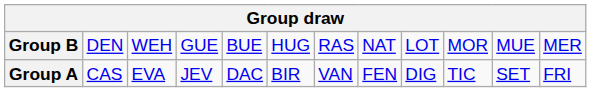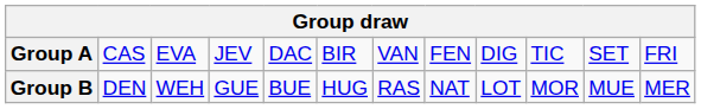 <table class="wikitable" style="text-align:center; font-size:85%">
 <tr>
 <th colspan="12">Group draw</th>
+</tr>
+<tr>
+<th>Group A</th>
+<td align="left"> <a href='#'>CAS</a></td>
+<td align="left"> <a href='#'>EVA</a></td>
+<td align="left"> <a href='#'>JEV</a></td>
+<td align="left"> <a href='#'>DAC</a></td>
+<td align="left"> <a href='#'>BIR</a></td>
+<td align="left"> <a href='#'>VAN</a></td>
+<td align="left"> <a href='#'>FEN</a></td>
+<td align="left"> <a href='#'>DIG</a></td>
+<td align="left"> <a href='#'>TIC</a></td>
+<td align="left"> <a href='#'>SET</a></td>
+<td align="left"> <a href='#'>FRI</a></td>
 </tr>
 <tr>
 <th>Group B</th>
 <td align="left"> <a href='#'>DEN</a></td>
 <td align="left"> <a href='#'>WEH</a></td>
 <td align="left"> <a href='#'>GUE</a></td>
 <td align="left"> <a href='#'>BUE</a></td>
 <td align="left"> <a href='#'>HUG</a></td>
 <td align="left"> <a href='#'>RAS</a></td>
 <td align="left"> <a href='#'>NAT</a></td>
 <td align="left"> <a href='#'>LOT</a></td>
 <td align="left"> <a href='#'>MOR</a></td>
 <td align="left"> <a href='#'>MUE</a></td>
 <td align="left"> <a href='#'>MER</a></td>
 </tr>
-<tr>
-<th>Group A</th>
-<td align="left"> <a href='#'>CAS</a></td>
-<td align="left"> <a href='#'>EVA</a></td>
-<td align="left"> <a href='#'>JEV</a></td>
-<td align="left"> <a href='#'>DAC</a></td>
-<td align="left"> <a href='#'>BIR</a></td>
-<td align="left"> <a href='#'>VAN</a></td>
-<td align="left"> <a href='#'>FEN</a></td>
-<td align="left"> <a href='#'>DIG</a></td>
-<td align="left"> <a href='#'>TIC</a></td>
-<td align="left"> <a href='#'>SET</a></td>
-<td align="left"> <a href='#'>FRI</a></td>
-</tr>
 </table>
